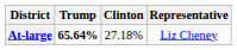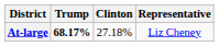 <table class=wikitable>
 <tr>
 <th>District</th>
 <th>Trump</th>
 <th>Clinton</th>
 <th>Representative</th>
 </tr>
 <tr align=center>
 <th><a href='#'>At-large</a></th>
-<td><strong>65.64%</strong></td>
+<td><strong>68.17%</strong></td>
 <td>27.18%</td>
 <td><a href='#'>Liz Cheney</a></td>
 </tr>
 </table>
